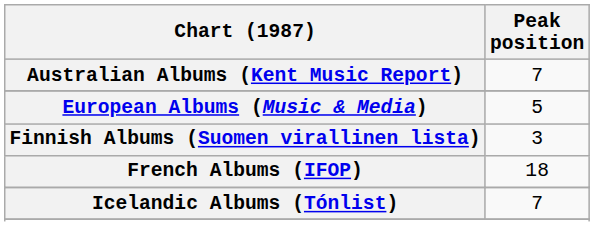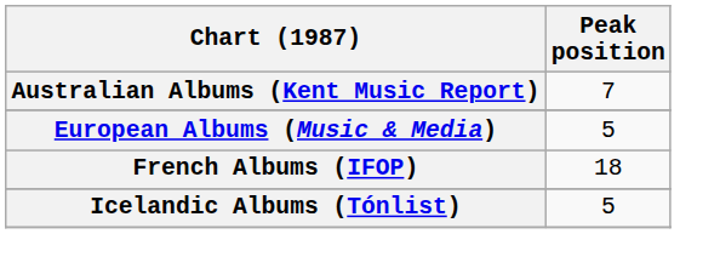 <table class="wikitable plainrowheaders sortable" style="text-align:center">
 <tr>
 <th scope="col">Chart (1987)</th>
 <th scope="col">Peak<br>position</th>
 </tr>
 <tr>
 <th scope="row">Australian Albums (<a href='#'>Kent Music Report</a>)</th>
 <td>7</td>
 </tr>
 <tr>
 </tr>
 <tr>
 </tr>
 <tr>
 </tr>
 <tr>
 <th scope="row"><a href='#'>European Albums</a> (<em><a href='#'>Music & Media</a></em>)</th>
 <td>5</td>
 </tr>
 <tr>
-<th scope="row">Finnish Albums (<a href='#'>Suomen virallinen lista</a>)</th>
-<td>3</td>
-</tr>
-<tr>
 <th scope="row">French Albums (<a href='#'>IFOP</a>)</th>
 <td>18</td>
 </tr>
 <tr>
 </tr>
 <tr>
 <th scope="row">Icelandic Albums (<a href='#'>Tónlist</a>)</th>
-<td>7</td>
+<td>5</td>
 </tr>
 <tr>
 </tr>
 <tr>
 </tr>
 <tr>
 </tr>
 <tr>
 </tr>
 <tr>
 </tr>
 <tr>
 </tr>
 </table>
